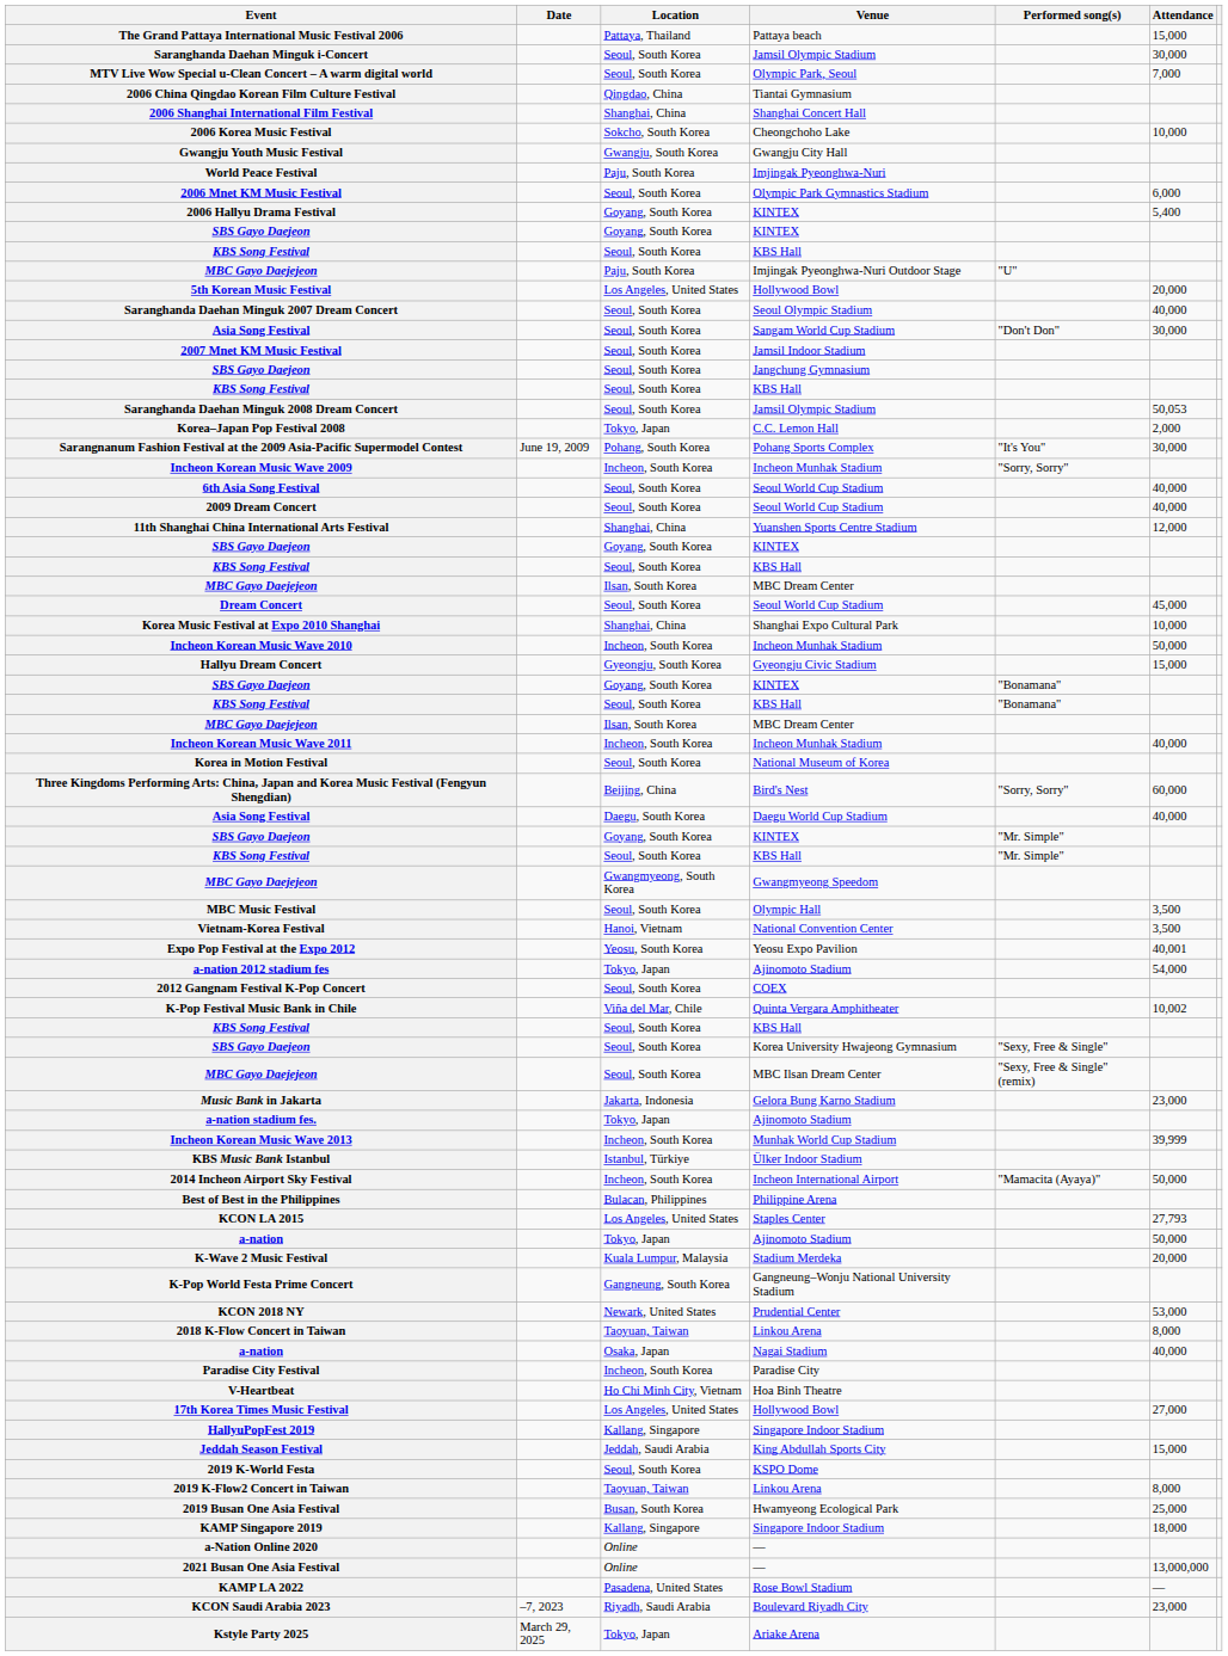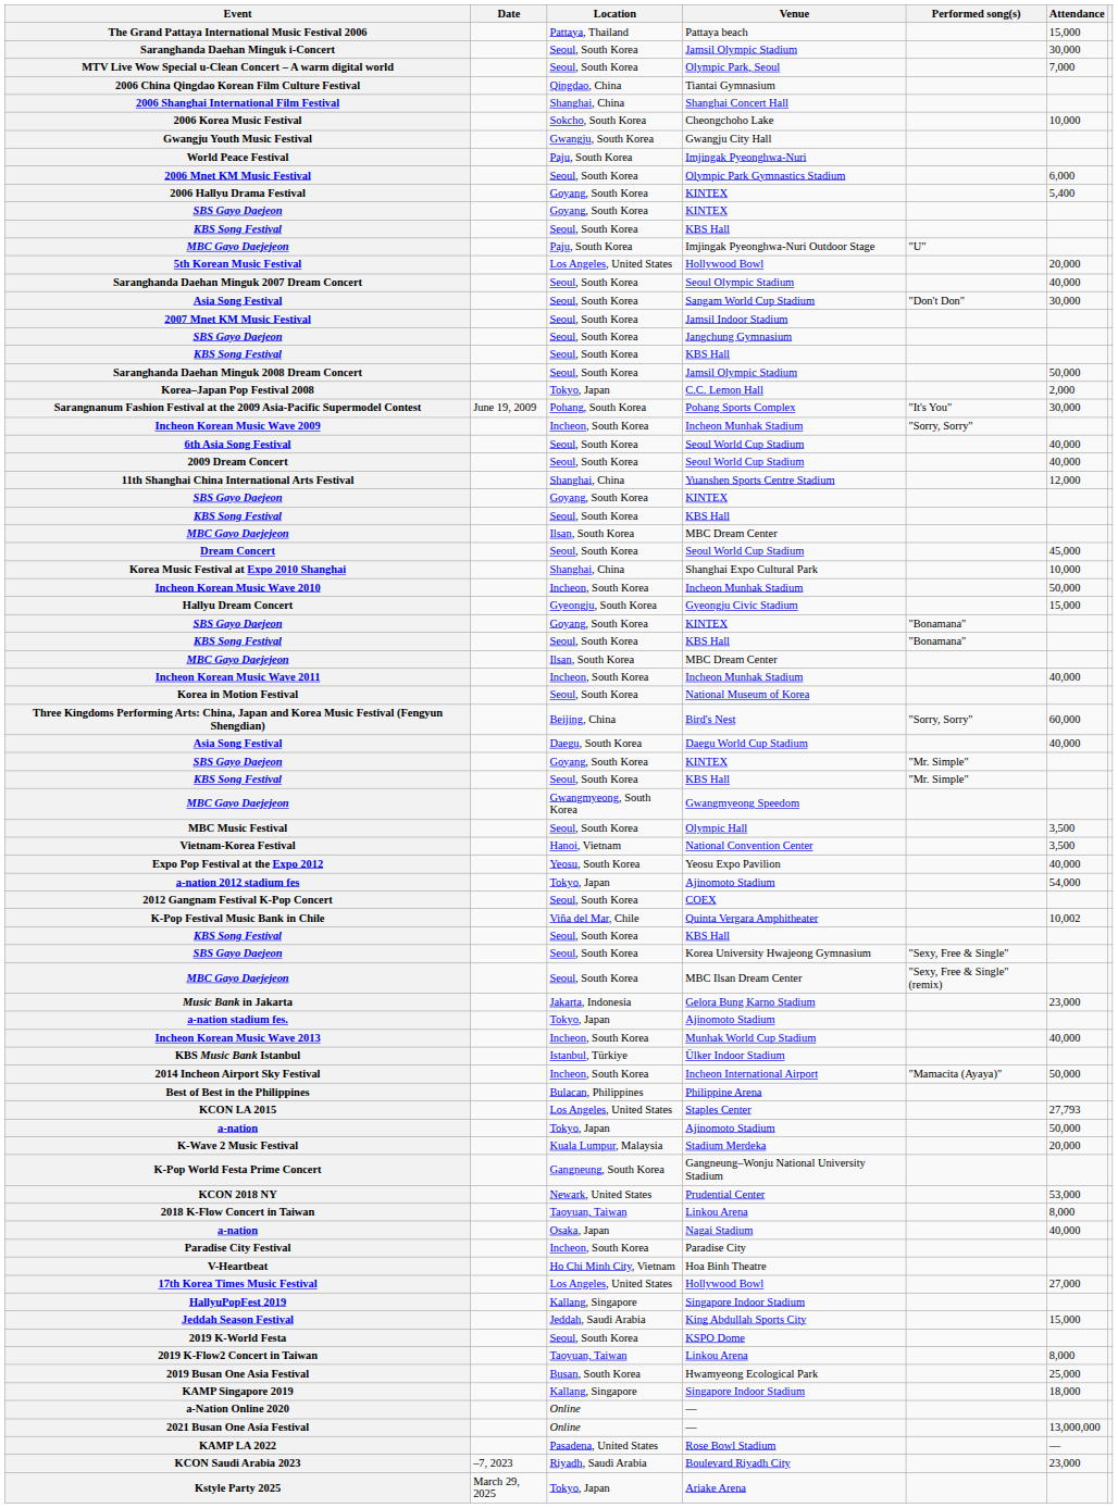 <table class="wikitable plainrowheaders sortable">
 <tr>
 <th scope="col">Event</th>
 <th scope="col">Date</th>
 <th scope="col">Location</th>
 <th scope="col">Venue</th>
 <th scope="col">Performed song(s)</th>
 <th scope="col">Attendance</th>
 <th scope="col"></th>
 </tr>
 <tr>
 <th scope="row">The Grand Pattaya International Music Festival 2006</th>
 <td></td>
 <td><a href='#'>Pattaya</a>, Thailand</td>
 <td>Pattaya beach</td>
 <td></td>
 <td>15,000</td>
 <td></td>
 </tr>
 <tr>
 <th scope="row">Saranghanda Daehan Minguk i-Concert</th>
 <td></td>
 <td><a href='#'>Seoul</a>, South Korea</td>
 <td><a href='#'>Jamsil Olympic Stadium</a></td>
 <td></td>
 <td>30,000</td>
 <td></td>
 </tr>
 <tr>
 <th scope="row">MTV Live Wow Special u-Clean Concert – A warm digital world</th>
 <td></td>
 <td><a href='#'>Seoul</a>, South Korea</td>
 <td><a href='#'>Olympic Park, Seoul</a></td>
 <td></td>
 <td>7,000</td>
 <td></td>
 </tr>
 <tr>
 <th scope="row">2006 China Qingdao Korean Film Culture Festival</th>
 <td></td>
 <td><a href='#'>Qingdao</a>, China</td>
 <td>Tiantai Gymnasium</td>
 <td></td>
 <td></td>
 <td></td>
 </tr>
 <tr>
 <th scope="row"><a href='#'>2006 Shanghai International Film Festival</a></th>
 <td></td>
 <td><a href='#'>Shanghai</a>, China</td>
 <td><a href='#'>Shanghai Concert Hall</a></td>
 <td></td>
 <td></td>
 <td></td>
 </tr>
 <tr>
 <th scope="row">2006 Korea Music Festival</th>
 <td></td>
 <td><a href='#'>Sokcho</a>, South Korea</td>
 <td>Cheongchoho Lake</td>
 <td></td>
 <td>10,000</td>
 <td></td>
 </tr>
 <tr>
 <th scope="row">Gwangju Youth Music Festival</th>
 <td></td>
 <td><a href='#'>Gwangju</a>, South Korea</td>
 <td>Gwangju City Hall</td>
 <td></td>
 <td></td>
 <td></td>
 </tr>
 <tr>
 <th scope="row">World Peace Festival</th>
 <td></td>
 <td><a href='#'>Paju</a>, South Korea</td>
 <td><a href='#'>Imjingak Pyeonghwa-Nuri</a></td>
 <td></td>
 <td></td>
 <td></td>
 </tr>
 <tr>
 <th scope="row"><a href='#'>2006 Mnet KM Music Festival</a></th>
 <td></td>
 <td><a href='#'>Seoul</a>, South Korea</td>
 <td><a href='#'>Olympic Park Gymnastics Stadium</a></td>
 <td></td>
 <td>6,000</td>
 <td></td>
 </tr>
 <tr>
 <th scope="row">2006 Hallyu Drama Festival</th>
 <td></td>
 <td><a href='#'>Goyang</a>, South Korea</td>
 <td><a href='#'>KINTEX</a></td>
 <td></td>
 <td>5,400</td>
 <td></td>
 </tr>
 <tr>
 <th scope="row"><em><a href='#'>SBS Gayo Daejeon</a></em></th>
 <td></td>
 <td><a href='#'>Goyang</a>, South Korea</td>
 <td><a href='#'>KINTEX</a></td>
 <td></td>
 <td></td>
 <td></td>
 </tr>
 <tr>
 <th scope="row"><em><a href='#'>KBS Song Festival</a></em></th>
 <td></td>
 <td><a href='#'>Seoul</a>, South Korea</td>
 <td><a href='#'>KBS Hall</a></td>
 <td></td>
 <td></td>
 <td></td>
 </tr>
 <tr>
 <th scope="row"><em><a href='#'>MBC Gayo Daejejeon</a></em></th>
 <td></td>
 <td><a href='#'>Paju</a>, South Korea</td>
 <td>Imjingak Pyeonghwa-Nuri Outdoor Stage</td>
 <td>"U"</td>
 <td></td>
 <td></td>
 </tr>
 <tr>
 <th scope="row"><a href='#'>5th Korean Music Festival</a></th>
 <td></td>
 <td><a href='#'>Los Angeles</a>, United States</td>
 <td><a href='#'>Hollywood Bowl</a></td>
 <td></td>
 <td>20,000</td>
 <td></td>
 </tr>
 <tr>
 <th scope="row">Saranghanda Daehan Minguk 2007 Dream Concert</th>
 <td></td>
 <td><a href='#'>Seoul</a>, South Korea</td>
 <td><a href='#'>Seoul Olympic Stadium</a></td>
 <td></td>
 <td>40,000</td>
 <td></td>
 </tr>
 <tr>
 <th scope="row"><a href='#'>Asia Song Festival</a></th>
 <td></td>
 <td><a href='#'>Seoul</a>, South Korea</td>
 <td><a href='#'>Sangam World Cup Stadium</a></td>
 <td>"Don't Don"</td>
 <td>30,000</td>
 <td></td>
 </tr>
 <tr>
 <th scope="row"><a href='#'>2007 Mnet KM Music Festival</a></th>
 <td></td>
 <td><a href='#'>Seoul</a>, South Korea</td>
 <td><a href='#'>Jamsil Indoor Stadium</a></td>
 <td></td>
 <td></td>
 <td></td>
 </tr>
 <tr>
 <th scope="row"><em><a href='#'>SBS Gayo Daejeon</a></em></th>
 <td></td>
 <td><a href='#'>Seoul</a>, South Korea</td>
 <td><a href='#'>Jangchung Gymnasium</a></td>
 <td></td>
 <td></td>
 <td></td>
 </tr>
 <tr>
 <th scope="row"><em><a href='#'>KBS Song Festival</a></em></th>
 <td></td>
 <td><a href='#'>Seoul</a>, South Korea</td>
 <td><a href='#'>KBS Hall</a></td>
 <td></td>
 <td></td>
 <td></td>
 </tr>
 <tr>
 <th scope="row">Saranghanda Daehan Minguk 2008 Dream Concert</th>
 <td></td>
 <td><a href='#'>Seoul</a>, South Korea</td>
 <td><a href='#'>Jamsil Olympic Stadium</a></td>
 <td></td>
-<td>50,053</td>
+<td>50,000</td>
 <td></td>
 </tr>
 <tr>
 <th scope="row">Korea–Japan Pop Festival 2008</th>
 <td></td>
 <td><a href='#'>Tokyo</a>, Japan</td>
 <td><a href='#'>C.C. Lemon Hall</a></td>
 <td></td>
 <td>2,000</td>
 <td></td>
 </tr>
 <tr>
 <th scope="row">Sarangnanum Fashion Festival at the 2009 Asia-Pacific Supermodel Contest</th>
 <td>June 19, 2009</td>
 <td><a href='#'>Pohang</a>, South Korea</td>
 <td><a href='#'>Pohang Sports Complex</a></td>
 <td>"It's You"</td>
 <td>30,000</td>
 <td></td>
 </tr>
 <tr>
 <th scope="row"><a href='#'>Incheon Korean Music Wave 2009</a></th>
 <td></td>
 <td><a href='#'>Incheon</a>, South Korea</td>
 <td><a href='#'>Incheon Munhak Stadium</a></td>
 <td>"Sorry, Sorry"</td>
 <td></td>
 <td></td>
 </tr>
 <tr>
 <th scope="row"><a href='#'>6th Asia Song Festival</a></th>
 <td></td>
 <td><a href='#'>Seoul</a>, South Korea</td>
 <td><a href='#'>Seoul World Cup Stadium</a></td>
 <td></td>
 <td>40,000</td>
 <td></td>
 </tr>
 <tr>
 <th scope="row">2009 Dream Concert</th>
 <td></td>
 <td><a href='#'>Seoul</a>, South Korea</td>
 <td><a href='#'>Seoul World Cup Stadium</a></td>
 <td></td>
 <td>40,000</td>
 <td></td>
 </tr>
 <tr>
 <th scope="row">11th Shanghai China International Arts Festival</th>
 <td></td>
 <td><a href='#'>Shanghai</a>, China</td>
 <td><a href='#'>Yuanshen Sports Centre Stadium</a></td>
 <td></td>
 <td>12,000</td>
 <td></td>
 </tr>
 <tr>
 <th scope="row"><em><a href='#'>SBS Gayo Daejeon</a></em></th>
 <td></td>
 <td><a href='#'>Goyang</a>, South Korea</td>
 <td><a href='#'>KINTEX</a></td>
 <td></td>
 <td></td>
 <td></td>
 </tr>
 <tr>
 <th scope="row"><em><a href='#'>KBS Song Festival</a></em></th>
 <td></td>
 <td><a href='#'>Seoul</a>, South Korea</td>
 <td><a href='#'>KBS Hall</a></td>
 <td></td>
 <td></td>
 <td></td>
 </tr>
 <tr>
 <th scope="row"><em><a href='#'>MBC Gayo Daejejeon</a></em></th>
 <td></td>
 <td><a href='#'>Ilsan</a>, South Korea</td>
 <td>MBC Dream Center</td>
 <td></td>
 <td></td>
 <td></td>
 </tr>
 <tr>
 <th scope="row"><a href='#'>Dream Concert</a></th>
 <td></td>
 <td><a href='#'>Seoul</a>, South Korea</td>
 <td><a href='#'>Seoul World Cup Stadium</a></td>
 <td></td>
 <td>45,000</td>
 <td></td>
 </tr>
 <tr>
 <th scope="row">Korea Music Festival at <a href='#'>Expo 2010 Shanghai</a></th>
 <td></td>
 <td><a href='#'>Shanghai</a>, China</td>
 <td>Shanghai Expo Cultural Park</td>
 <td></td>
 <td>10,000</td>
 <td></td>
 </tr>
 <tr>
 <th scope="row"><a href='#'>Incheon Korean Music Wave 2010</a></th>
 <td></td>
 <td><a href='#'>Incheon</a>, South Korea</td>
 <td><a href='#'>Incheon Munhak Stadium</a></td>
 <td></td>
 <td>50,000</td>
 <td></td>
 </tr>
 <tr>
 <th scope="row">Hallyu Dream Concert</th>
 <td></td>
 <td><a href='#'>Gyeongju</a>, South Korea</td>
 <td><a href='#'>Gyeongju Civic Stadium</a></td>
 <td></td>
 <td>15,000</td>
 <td></td>
 </tr>
 <tr>
 <th scope="row"><em><a href='#'>SBS Gayo Daejeon</a></em></th>
 <td></td>
 <td><a href='#'>Goyang</a>, South Korea</td>
 <td><a href='#'>KINTEX</a></td>
 <td>"Bonamana"</td>
 <td></td>
 <td></td>
 </tr>
 <tr>
 <th scope="row"><em><a href='#'>KBS Song Festival</a></em></th>
 <td></td>
 <td><a href='#'>Seoul</a>, South Korea</td>
 <td><a href='#'>KBS Hall</a></td>
 <td>"Bonamana"</td>
 <td></td>
 <td></td>
 </tr>
 <tr>
 <th scope="row"><em><a href='#'>MBC Gayo Daejejeon</a></em></th>
 <td></td>
 <td><a href='#'>Ilsan</a>, South Korea</td>
 <td>MBC Dream Center</td>
 <td></td>
 <td></td>
 <td></td>
 </tr>
 <tr>
 <th scope="row"><a href='#'>Incheon Korean Music Wave 2011</a></th>
 <td></td>
 <td><a href='#'>Incheon</a>, South Korea</td>
 <td><a href='#'>Incheon Munhak Stadium</a></td>
 <td></td>
 <td>40,000</td>
 <td></td>
 </tr>
 <tr>
 <th scope="row">Korea in Motion Festival</th>
 <td></td>
 <td><a href='#'>Seoul</a>, South Korea</td>
 <td><a href='#'>National Museum of Korea</a></td>
 <td></td>
 <td></td>
 <td></td>
 </tr>
 <tr>
 <th scope="row">Three Kingdoms Performing Arts: China, Japan and Korea Music Festival (Fengyun Shengdian)</th>
 <td></td>
 <td><a href='#'>Beijing</a>, China</td>
 <td><a href='#'>Bird's Nest</a></td>
 <td>"Sorry, Sorry"</td>
 <td>60,000</td>
 <td></td>
 </tr>
 <tr>
 <th scope="row"><a href='#'>Asia Song Festival</a></th>
 <td></td>
 <td><a href='#'>Daegu</a>, South Korea</td>
 <td><a href='#'>Daegu World Cup Stadium</a></td>
 <td></td>
 <td>40,000</td>
 <td></td>
 </tr>
 <tr>
 <th scope="row"><em><a href='#'>SBS Gayo Daejeon</a></em></th>
 <td></td>
 <td><a href='#'>Goyang</a>, South Korea</td>
 <td><a href='#'>KINTEX</a></td>
 <td>"Mr. Simple"</td>
 <td></td>
 <td></td>
 </tr>
 <tr>
 <th scope="row"><em><a href='#'>KBS Song Festival</a></em></th>
 <td></td>
 <td><a href='#'>Seoul</a>, South Korea</td>
 <td><a href='#'>KBS Hall</a></td>
 <td>"Mr. Simple"</td>
 <td></td>
 <td></td>
 </tr>
 <tr>
 <th scope="row"><em><a href='#'>MBC Gayo Daejejeon</a></em></th>
 <td></td>
 <td><a href='#'>Gwangmyeong</a>, South Korea</td>
 <td><a href='#'>Gwangmyeong Speedom</a></td>
 <td></td>
 <td></td>
 <td></td>
 </tr>
 <tr>
 <th scope="row">MBC Music Festival</th>
 <td></td>
 <td><a href='#'>Seoul</a>, South Korea</td>
 <td><a href='#'>Olympic Hall</a></td>
 <td></td>
 <td>3,500</td>
 <td></td>
 </tr>
 <tr>
 <th scope="row">Vietnam-Korea Festival</th>
 <td></td>
 <td><a href='#'>Hanoi</a>, Vietnam</td>
 <td><a href='#'>National Convention Center</a></td>
 <td></td>
 <td>3,500</td>
 <td></td>
 </tr>
 <tr>
 <th scope="row">Expo Pop Festival at the <a href='#'>Expo 2012</a></th>
 <td></td>
 <td><a href='#'>Yeosu</a>, South Korea</td>
 <td>Yeosu Expo Pavilion</td>
 <td></td>
-<td>40,001</td>
+<td>40,000</td>
 <td></td>
 </tr>
 <tr>
 <th scope="row"><a href='#'>a-nation 2012 stadium fes</a></th>
 <td></td>
 <td><a href='#'>Tokyo</a>, Japan</td>
 <td><a href='#'>Ajinomoto Stadium</a></td>
 <td></td>
 <td>54,000</td>
 <td></td>
 </tr>
 <tr>
 <th scope="row">2012 Gangnam Festival K-Pop Concert</th>
 <td></td>
 <td><a href='#'>Seoul</a>, South Korea</td>
 <td><a href='#'>COEX</a></td>
 <td></td>
 <td></td>
 <td></td>
 </tr>
 <tr>
 <th scope="row">K-Pop Festival Music Bank in Chile</th>
 <td></td>
 <td><a href='#'>Viña del Mar</a>, Chile</td>
 <td><a href='#'>Quinta Vergara Amphitheater</a></td>
 <td></td>
 <td>10,002</td>
 <td></td>
 </tr>
 <tr>
 <th scope="row"><em><a href='#'>KBS Song Festival</a></em></th>
 <td></td>
 <td><a href='#'>Seoul</a>, South Korea</td>
 <td><a href='#'>KBS Hall</a></td>
 <td></td>
 <td></td>
 <td></td>
 </tr>
 <tr>
 <th scope="row"><em><a href='#'>SBS Gayo Daejeon</a></em></th>
 <td></td>
 <td><a href='#'>Seoul</a>, South Korea</td>
 <td>Korea University Hwajeong Gymnasium</td>
 <td>"Sexy, Free & Single"</td>
 <td></td>
 <td></td>
 </tr>
 <tr>
 <th scope="row"><em><a href='#'>MBC Gayo Daejejeon</a></em></th>
 <td></td>
 <td><a href='#'>Seoul</a>, South Korea</td>
 <td>MBC Ilsan Dream Center</td>
 <td>"Sexy, Free & Single" (remix)</td>
 <td></td>
 <td></td>
 </tr>
 <tr>
 <th scope="row"><em>Music Bank</em> in Jakarta</th>
 <td></td>
 <td><a href='#'>Jakarta</a>, Indonesia</td>
 <td><a href='#'>Gelora Bung Karno Stadium</a></td>
 <td></td>
 <td>23,000</td>
 <td></td>
 </tr>
 <tr>
 <th scope="row"><a href='#'>a-nation stadium fes.</a></th>
 <td></td>
 <td><a href='#'>Tokyo</a>, Japan</td>
 <td><a href='#'>Ajinomoto Stadium</a></td>
 <td></td>
 <td></td>
 <td></td>
 </tr>
 <tr>
 <th scope="row"><a href='#'>Incheon Korean Music Wave 2013</a></th>
 <td></td>
 <td><a href='#'>Incheon</a>, South Korea</td>
 <td><a href='#'>Munhak World Cup Stadium</a></td>
 <td></td>
-<td>39,999</td>
+<td>40,000</td>
 <td></td>
 </tr>
 <tr>
 <th scope="row">KBS <em>Music Bank</em> Istanbul</th>
 <td></td>
 <td><a href='#'>Istanbul</a>, Türkiye</td>
 <td><a href='#'>Ülker Indoor Stadium</a></td>
 <td></td>
 <td></td>
 <td></td>
 </tr>
 <tr>
 <th scope="row">2014 Incheon Airport Sky Festival</th>
 <td></td>
 <td><a href='#'>Incheon</a>, South Korea</td>
 <td><a href='#'>Incheon International Airport</a></td>
 <td>"Mamacita (Ayaya)"</td>
 <td>50,000</td>
 <td></td>
 </tr>
 <tr>
 <th scope="row">Best of Best in the Philippines</th>
 <td></td>
 <td><a href='#'>Bulacan</a>, Philippines</td>
 <td><a href='#'>Philippine Arena</a></td>
 <td></td>
 <td></td>
 <td></td>
 </tr>
 <tr>
 <th scope="row">KCON LA 2015</th>
 <td></td>
 <td><a href='#'>Los Angeles</a>, United States</td>
 <td><a href='#'>Staples Center</a></td>
 <td></td>
 <td>27,793</td>
 <td></td>
 </tr>
 <tr>
 <th scope="row"><a href='#'>a-nation</a></th>
 <td></td>
 <td><a href='#'>Tokyo</a>, Japan</td>
 <td><a href='#'>Ajinomoto Stadium</a></td>
 <td></td>
 <td>50,000</td>
 <td></td>
 </tr>
 <tr>
 <th scope="row">K-Wave 2 Music Festival</th>
 <td></td>
 <td><a href='#'>Kuala Lumpur</a>, Malaysia</td>
 <td><a href='#'>Stadium Merdeka</a></td>
 <td></td>
 <td>20,000</td>
 <td></td>
 </tr>
 <tr>
 <th scope="row">K-Pop World Festa Prime Concert</th>
 <td></td>
 <td><a href='#'>Gangneung</a>, South Korea</td>
 <td>Gangneung–Wonju National University Stadium</td>
 <td></td>
 <td></td>
 <td></td>
 </tr>
 <tr>
 <th scope="row">KCON 2018 NY</th>
 <td></td>
 <td><a href='#'>Newark</a>, United States</td>
 <td><a href='#'>Prudential Center</a></td>
 <td></td>
 <td>53,000</td>
 <td></td>
 </tr>
 <tr>
 <th scope="row">2018 K-Flow Concert in Taiwan</th>
 <td></td>
 <td><a href='#'>Taoyuan, Taiwan</a></td>
 <td><a href='#'>Linkou Arena</a></td>
 <td></td>
 <td>8,000</td>
 <td></td>
 </tr>
 <tr>
 <th scope="row"><a href='#'>a-nation</a></th>
 <td></td>
 <td><a href='#'>Osaka</a>, Japan</td>
 <td><a href='#'>Nagai Stadium</a></td>
 <td></td>
 <td>40,000</td>
 <td></td>
 </tr>
 <tr>
 <th scope="row">Paradise City Festival</th>
 <td></td>
 <td><a href='#'>Incheon</a>, South Korea</td>
 <td>Paradise City</td>
 <td></td>
 <td></td>
 <td></td>
 </tr>
 <tr>
 <th scope="row">V-Heartbeat</th>
 <td></td>
 <td><a href='#'>Ho Chi Minh City</a>, Vietnam</td>
 <td>Hoa Binh Theatre</td>
 <td></td>
 <td></td>
 <td></td>
 </tr>
 <tr>
 <th scope="row"><a href='#'>17th Korea Times Music Festival</a></th>
 <td></td>
 <td><a href='#'>Los Angeles</a>, United States</td>
 <td><a href='#'>Hollywood Bowl</a></td>
 <td></td>
 <td>27,000</td>
 <td></td>
 </tr>
 <tr>
 <th scope="row"><a href='#'>HallyuPopFest 2019</a></th>
 <td></td>
 <td><a href='#'>Kallang</a>, Singapore</td>
 <td><a href='#'>Singapore Indoor Stadium</a></td>
 <td></td>
 <td></td>
 <td></td>
 </tr>
 <tr>
 <th scope="row"><a href='#'>Jeddah Season Festival</a></th>
 <td></td>
 <td><a href='#'>Jeddah</a>, Saudi Arabia</td>
 <td><a href='#'>King Abdullah Sports City</a></td>
 <td></td>
 <td>15,000</td>
 <td></td>
 </tr>
 <tr>
 <th scope="row">2019 K-World Festa</th>
 <td></td>
 <td><a href='#'>Seoul</a>, South Korea</td>
 <td><a href='#'>KSPO Dome</a></td>
 <td></td>
 <td></td>
 <td></td>
 </tr>
 <tr>
 <th scope="row">2019 K-Flow2 Concert in Taiwan</th>
 <td></td>
 <td><a href='#'>Taoyuan, Taiwan</a></td>
 <td><a href='#'>Linkou Arena</a></td>
 <td></td>
 <td>8,000</td>
 <td></td>
 </tr>
 <tr>
 <th scope="row">2019 Busan One Asia Festival</th>
 <td></td>
 <td><a href='#'>Busan</a>, South Korea</td>
 <td>Hwamyeong Ecological Park</td>
 <td></td>
 <td>25,000</td>
 <td></td>
 </tr>
 <tr>
 <th scope="row">KAMP Singapore 2019</th>
 <td></td>
 <td><a href='#'>Kallang</a>, Singapore</td>
 <td><a href='#'>Singapore Indoor Stadium</a></td>
 <td></td>
 <td>18,000</td>
 <td></td>
 </tr>
 <tr>
 <th scope="row">a-Nation Online 2020</th>
 <td></td>
 <td><em>Online</em></td>
 <td>—</td>
 <td></td>
 <td></td>
 <td></td>
 </tr>
 <tr>
 <th scope="row">2021 Busan One Asia Festival</th>
 <td></td>
 <td><em>Online</em></td>
 <td>—</td>
 <td></td>
 <td>13,000,000</td>
 <td></td>
 </tr>
 <tr>
 <th scope="row">KAMP LA 2022</th>
 <td></td>
 <td><a href='#'>Pasadena</a>, United States</td>
 <td><a href='#'>Rose Bowl Stadium</a></td>
 <td></td>
 <td>—</td>
 <td></td>
 </tr>
 <tr>
 <th scope="row">KCON Saudi Arabia 2023</th>
 <td>–7, 2023</td>
 <td><a href='#'>Riyadh</a>, Saudi Arabia</td>
 <td><a href='#'>Boulevard Riyadh City</a></td>
 <td></td>
 <td>23,000</td>
 <td></td>
 </tr>
 <tr>
 <th scope="row">Kstyle Party 2025</th>
 <td>March 29, 2025</td>
 <td><a href='#'>Tokyo</a>, Japan</td>
 <td><a href='#'>Ariake Arena</a></td>
 <td></td>
 <td></td>
 <td></td>
 </tr>
 </table>
